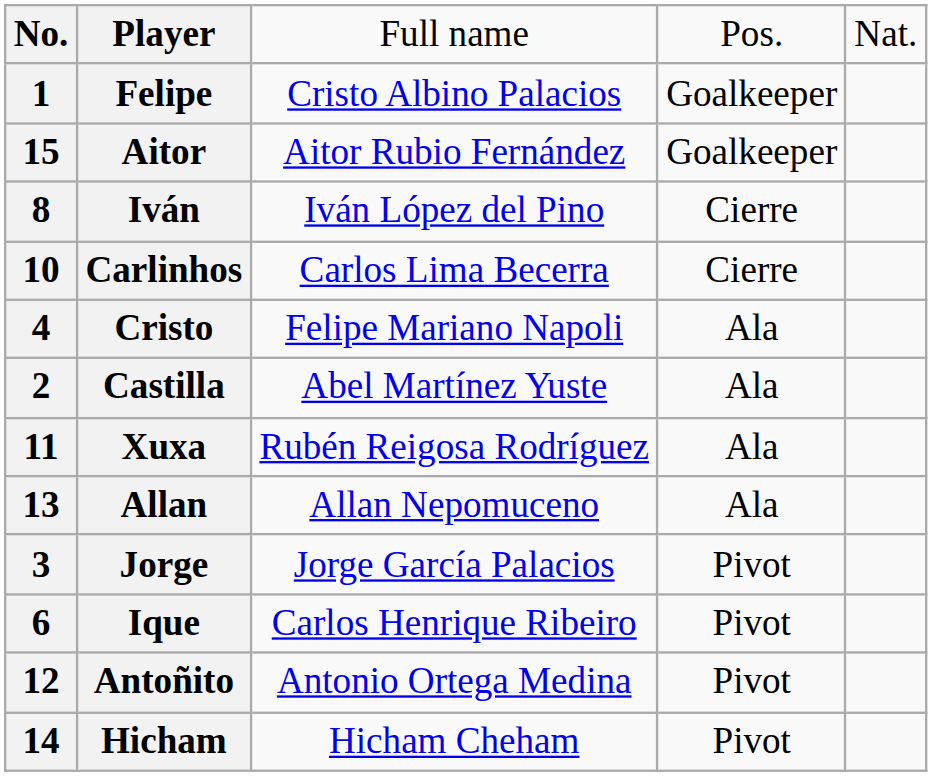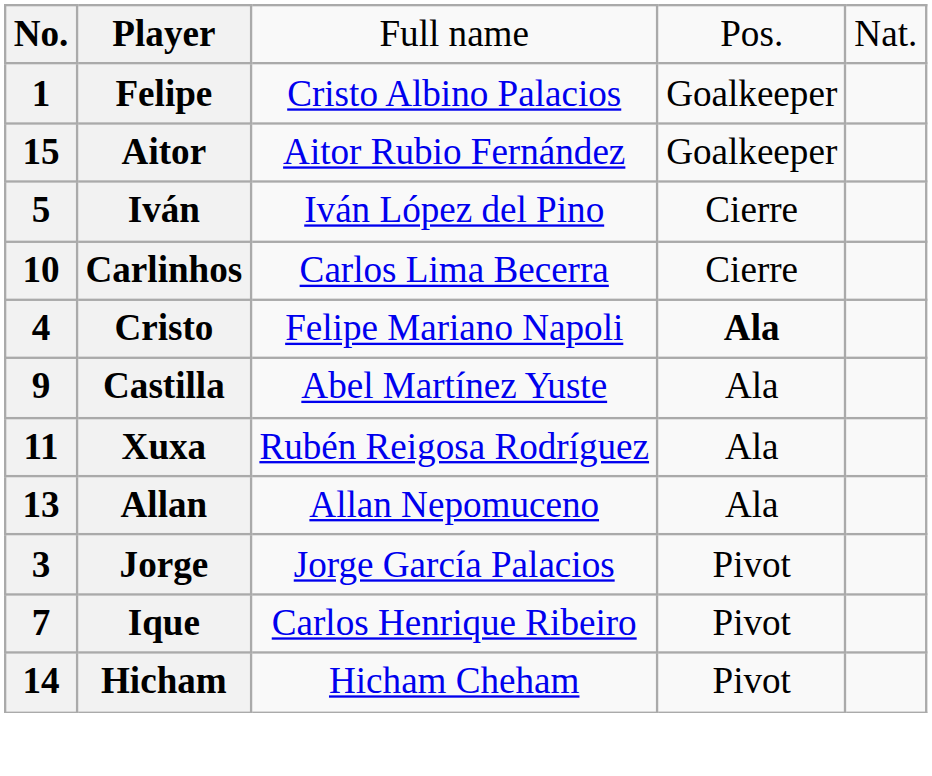 <table class="wikitable sortable" align="center" style="text-align:center;">
 <tr>
 <th>No.</th>
 <th>Player</th>
 <td>Full name</td>
 <td>Pos.</td>
 <td>Nat.</td>
 </tr>
 <tr>
 <th>1</th>
 <th>Felipe</th>
 <td><a href='#'>Cristo Albino Palacios</a></td>
 <td>Goalkeeper</td>
 <td></td>
 </tr>
 <tr>
 <th>15</th>
 <th>Aitor</th>
 <td><a href='#'>Aitor Rubio Fernández</a></td>
 <td>Goalkeeper</td>
 <td></td>
 </tr>
 <tr>
-<th>8</th>
+<th>5</th>
 <th>Iván</th>
 <td><a href='#'>Iván López del Pino</a></td>
 <td>Cierre</td>
 <td></td>
 </tr>
 <tr>
 <th>10</th>
 <th>Carlinhos</th>
 <td><a href='#'>Carlos Lima Becerra</a></td>
 <td>Cierre</td>
 <td></td>
 </tr>
 <tr>
 <th>4</th>
 <th>Cristo</th>
 <td><a href='#'>Felipe Mariano Napoli</a></td>
-<td>Ala</td>
+<td><strong>Ala</strong></td>
 <td></td>
 </tr>
 <tr>
-<th>2</th>
+<th>9</th>
 <th>Castilla</th>
 <td><a href='#'>Abel Martínez Yuste</a></td>
 <td>Ala</td>
 <td></td>
 </tr>
 <tr>
 <th>11</th>
 <th>Xuxa</th>
 <td><a href='#'>Rubén Reigosa Rodríguez</a></td>
 <td>Ala</td>
 <td></td>
 </tr>
 <tr>
 <th>13</th>
 <th>Allan</th>
 <td><a href='#'>Allan Nepomuceno</a></td>
 <td>Ala</td>
 <td></td>
 </tr>
 <tr>
 <th>3</th>
 <th>Jorge</th>
 <td><a href='#'>Jorge García Palacios</a></td>
 <td>Pivot</td>
 <td></td>
 </tr>
 <tr>
-<th>6</th>
+<th>7</th>
 <th>Ique</th>
 <td><a href='#'>Carlos Henrique Ribeiro</a></td>
-<td>Pivot</td>
-<td></td>
-</tr>
-<tr>
-<th>12</th>
-<th>Antoñito</th>
-<td><a href='#'>Antonio Ortega Medina</a></td>
 <td>Pivot</td>
 <td></td>
 </tr>
 <tr>
 <th>14</th>
 <th>Hicham</th>
 <td><a href='#'>Hicham Cheham</a></td>
 <td>Pivot</td>
 <td></td>
 </tr>
 </table>
